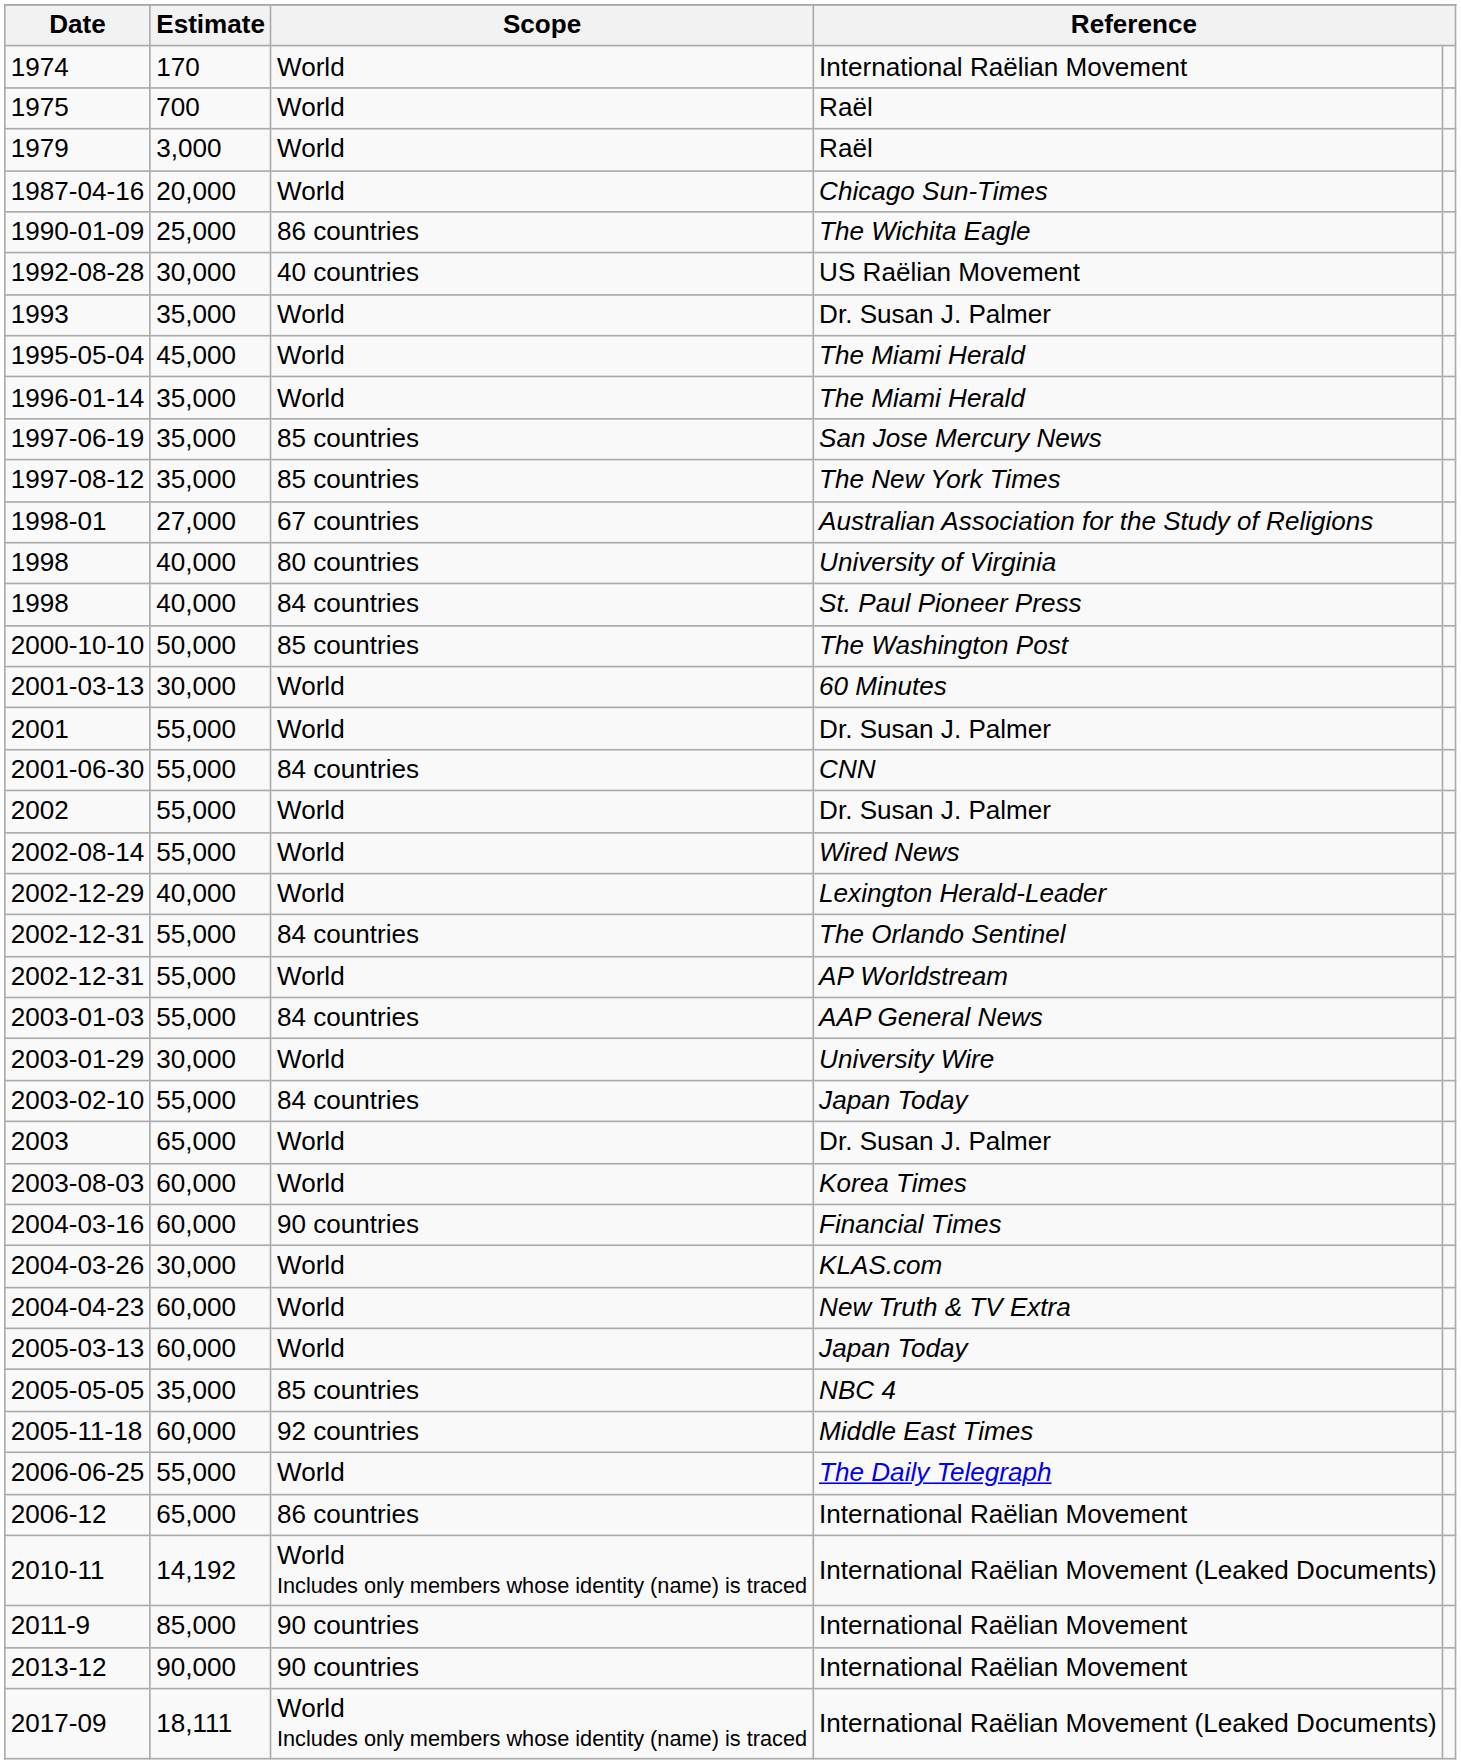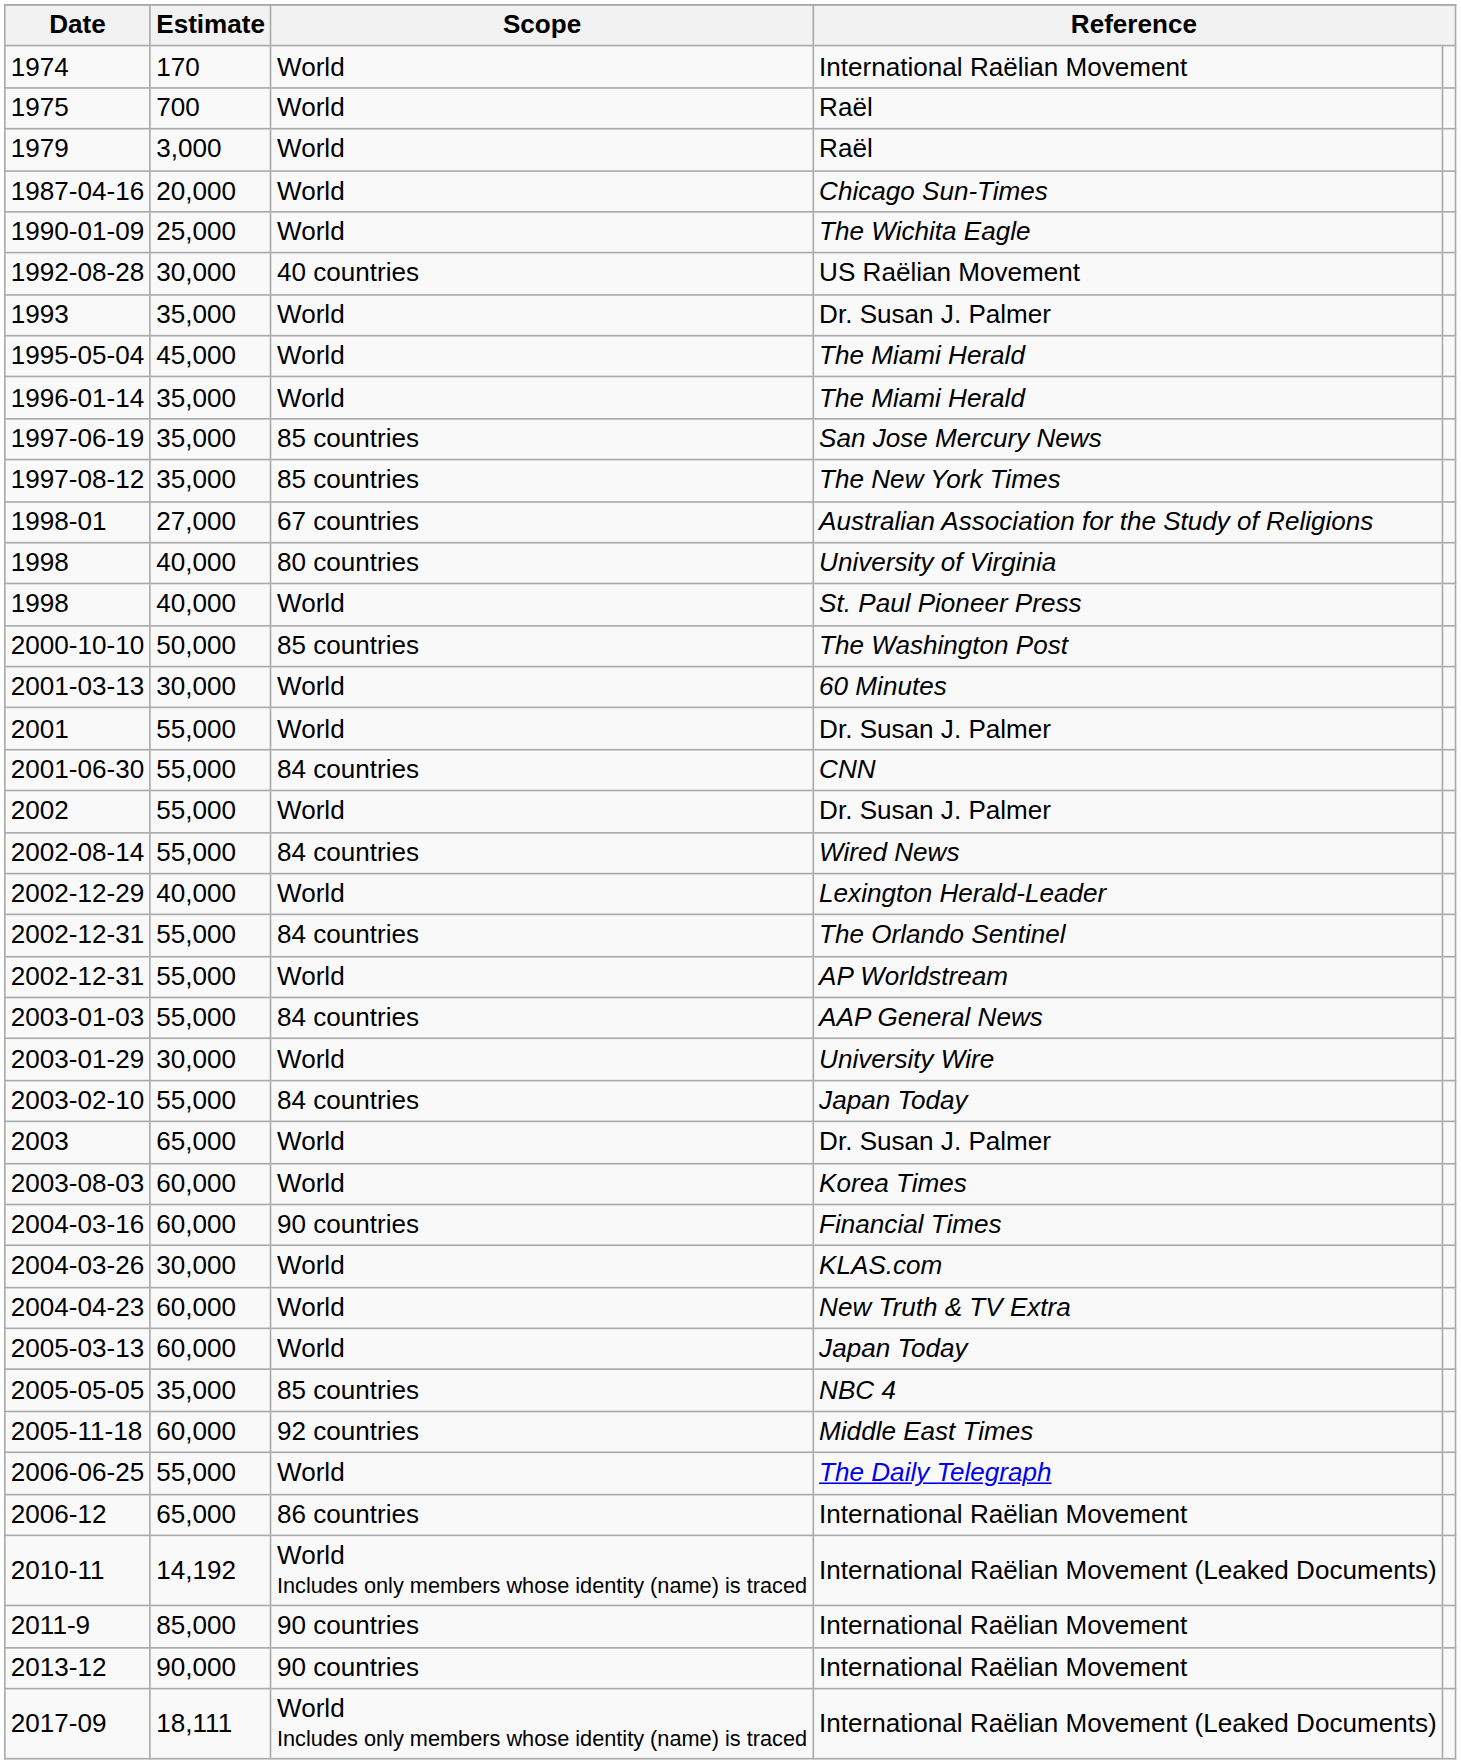 <table class="wikitable sortable">
 <tr>
 </tr>
 <tr>
 <th>Date</th>
 <th>Estimate</th>
 <th>Scope</th>
 <th colspan=2>Reference</th>
 </tr>
 <tr>
 <td>1974</td>
 <td>170</td>
 <td>World</td>
 <td>International Raëlian Movement</td>
 <td></td>
 </tr>
 <tr>
 <td>1975</td>
 <td>700</td>
 <td>World</td>
 <td>Raël</td>
 <td></td>
 </tr>
 <tr>
 <td>1979</td>
 <td>3,000</td>
 <td>World</td>
 <td>Raël</td>
 <td></td>
 </tr>
 <tr>
 <td>1987-04-16</td>
 <td>20,000</td>
 <td>World</td>
 <td><em>Chicago Sun-Times</em></td>
 <td></td>
 </tr>
 <tr>
 <td>1990-01-09</td>
 <td>25,000</td>
-<td>86 countries</td>
+<td>World</td>
 <td><em>The Wichita Eagle</em></td>
 <td></td>
 </tr>
 <tr>
 <td>1992-08-28</td>
 <td>30,000</td>
 <td>40 countries</td>
 <td>US Raëlian Movement</td>
 <td></td>
 </tr>
 <tr>
 <td>1993</td>
 <td>35,000</td>
 <td>World</td>
 <td>Dr. Susan J. Palmer</td>
 <td></td>
 </tr>
 <tr>
 <td>1995-05-04</td>
 <td>45,000</td>
 <td>World</td>
 <td><em>The Miami Herald</em></td>
 <td></td>
 </tr>
 <tr>
 <td>1996-01-14</td>
 <td>35,000</td>
 <td>World</td>
 <td><em>The Miami Herald</em></td>
 <td></td>
 </tr>
 <tr>
 <td>1997-06-19</td>
 <td>35,000</td>
 <td>85 countries</td>
 <td><em>San Jose Mercury News</em></td>
 <td></td>
 </tr>
 <tr>
 <td>1997-08-12</td>
 <td>35,000</td>
 <td>85 countries</td>
 <td><em>The New York Times</em></td>
 <td></td>
 </tr>
 <tr>
 <td>1998-01</td>
 <td>27,000</td>
 <td>67 countries</td>
 <td><em>Australian Association for the Study of Religions</em></td>
 <td></td>
 </tr>
 <tr>
 <td>1998</td>
 <td>40,000</td>
 <td>80 countries</td>
 <td><em>University of Virginia</em></td>
 <td></td>
 </tr>
 <tr>
 <td>1998</td>
 <td>40,000</td>
-<td>84 countries</td>
+<td>World</td>
 <td><em>St. Paul Pioneer Press</em></td>
 <td></td>
 </tr>
 <tr>
 <td>2000-10-10</td>
 <td>50,000</td>
 <td>85 countries</td>
 <td><em>The Washington Post</em></td>
 <td></td>
 </tr>
 <tr>
 <td>2001-03-13</td>
 <td>30,000</td>
 <td>World</td>
 <td><em>60 Minutes</em></td>
 <td></td>
 </tr>
 <tr>
 <td>2001</td>
 <td>55,000</td>
 <td>World</td>
 <td>Dr. Susan J. Palmer</td>
 <td></td>
 </tr>
 <tr>
 <td>2001-06-30</td>
 <td>55,000</td>
 <td>84 countries</td>
 <td><em>CNN</em></td>
 <td></td>
 </tr>
 <tr>
 <td>2002</td>
 <td>55,000</td>
 <td>World</td>
 <td>Dr. Susan J. Palmer</td>
 <td></td>
 </tr>
 <tr>
 <td>2002-08-14</td>
 <td>55,000</td>
-<td>World</td>
+<td>84 countries</td>
 <td><em>Wired News</em></td>
 <td></td>
 </tr>
 <tr>
 <td>2002-12-29</td>
 <td>40,000</td>
 <td>World</td>
 <td><em>Lexington Herald-Leader</em></td>
 <td></td>
 </tr>
 <tr>
 <td>2002-12-31</td>
 <td>55,000</td>
 <td>84 countries</td>
 <td><em>The Orlando Sentinel</em></td>
 <td></td>
 </tr>
 <tr>
 <td>2002-12-31</td>
 <td>55,000</td>
 <td>World</td>
 <td><em>AP Worldstream</em></td>
 <td></td>
 </tr>
 <tr>
 <td>2003-01-03</td>
 <td>55,000</td>
 <td>84 countries</td>
 <td><em>AAP General News</em></td>
 <td></td>
 </tr>
 <tr>
 <td>2003-01-29</td>
 <td>30,000</td>
 <td>World</td>
 <td><em>University Wire</em></td>
 <td></td>
 </tr>
 <tr>
 <td>2003-02-10</td>
 <td>55,000</td>
 <td>84 countries</td>
 <td><em>Japan Today</em></td>
 <td></td>
 </tr>
 <tr>
 <td>2003</td>
 <td>65,000</td>
 <td>World</td>
 <td>Dr. Susan J. Palmer</td>
 <td></td>
 </tr>
 <tr>
 <td>2003-08-03</td>
 <td>60,000</td>
 <td>World</td>
 <td><em>Korea Times</em></td>
 <td></td>
 </tr>
 <tr>
 <td>2004-03-16</td>
 <td>60,000</td>
 <td>90 countries</td>
 <td><em>Financial Times</em></td>
 <td></td>
 </tr>
 <tr>
 <td>2004-03-26</td>
 <td>30,000</td>
 <td>World</td>
 <td><em>KLAS.com</em></td>
 <td></td>
 </tr>
 <tr>
 <td>2004-04-23</td>
 <td>60,000</td>
 <td>World</td>
 <td><em>New Truth & TV Extra</em></td>
 <td></td>
 </tr>
 <tr>
 <td>2005-03-13</td>
 <td>60,000</td>
 <td>World</td>
 <td><em>Japan Today</em></td>
 <td></td>
 </tr>
 <tr>
 <td>2005-05-05</td>
 <td>35,000</td>
 <td>85 countries</td>
 <td><em>NBC 4</em></td>
 <td></td>
 </tr>
 <tr>
 <td>2005-11-18</td>
 <td>60,000</td>
 <td>92 countries</td>
 <td><em>Middle East Times</em></td>
 <td></td>
 </tr>
 <tr>
 <td>2006-06-25</td>
 <td>55,000</td>
 <td>World</td>
 <td><em><a href='#'>The Daily Telegraph</a></em></td>
 <td></td>
 </tr>
 <tr>
 <td>2006-12</td>
 <td>65,000</td>
 <td>86 countries</td>
 <td>International Raëlian Movement</td>
 <td></td>
 </tr>
 <tr>
 <td>2010-11</td>
 <td>14,192</td>
 <td>World<br><small>Includes only members whose identity (name) is traced</small></td>
 <td>International Raëlian Movement (Leaked Documents)</td>
 <td></td>
 </tr>
 <tr>
 <td>2011-9</td>
 <td>85,000</td>
 <td>90 countries</td>
 <td>International Raëlian Movement</td>
 <td></td>
 </tr>
 <tr>
 <td>2013-12</td>
 <td>90,000</td>
 <td>90 countries</td>
 <td>International Raëlian Movement</td>
 <td></td>
 </tr>
 <tr>
 <td>2017-09</td>
 <td>18,111</td>
 <td>World<br><small>Includes only members whose identity (name) is traced</small></td>
 <td>International Raëlian Movement (Leaked Documents)</td>
 <td></td>
 </tr>
 </table>
